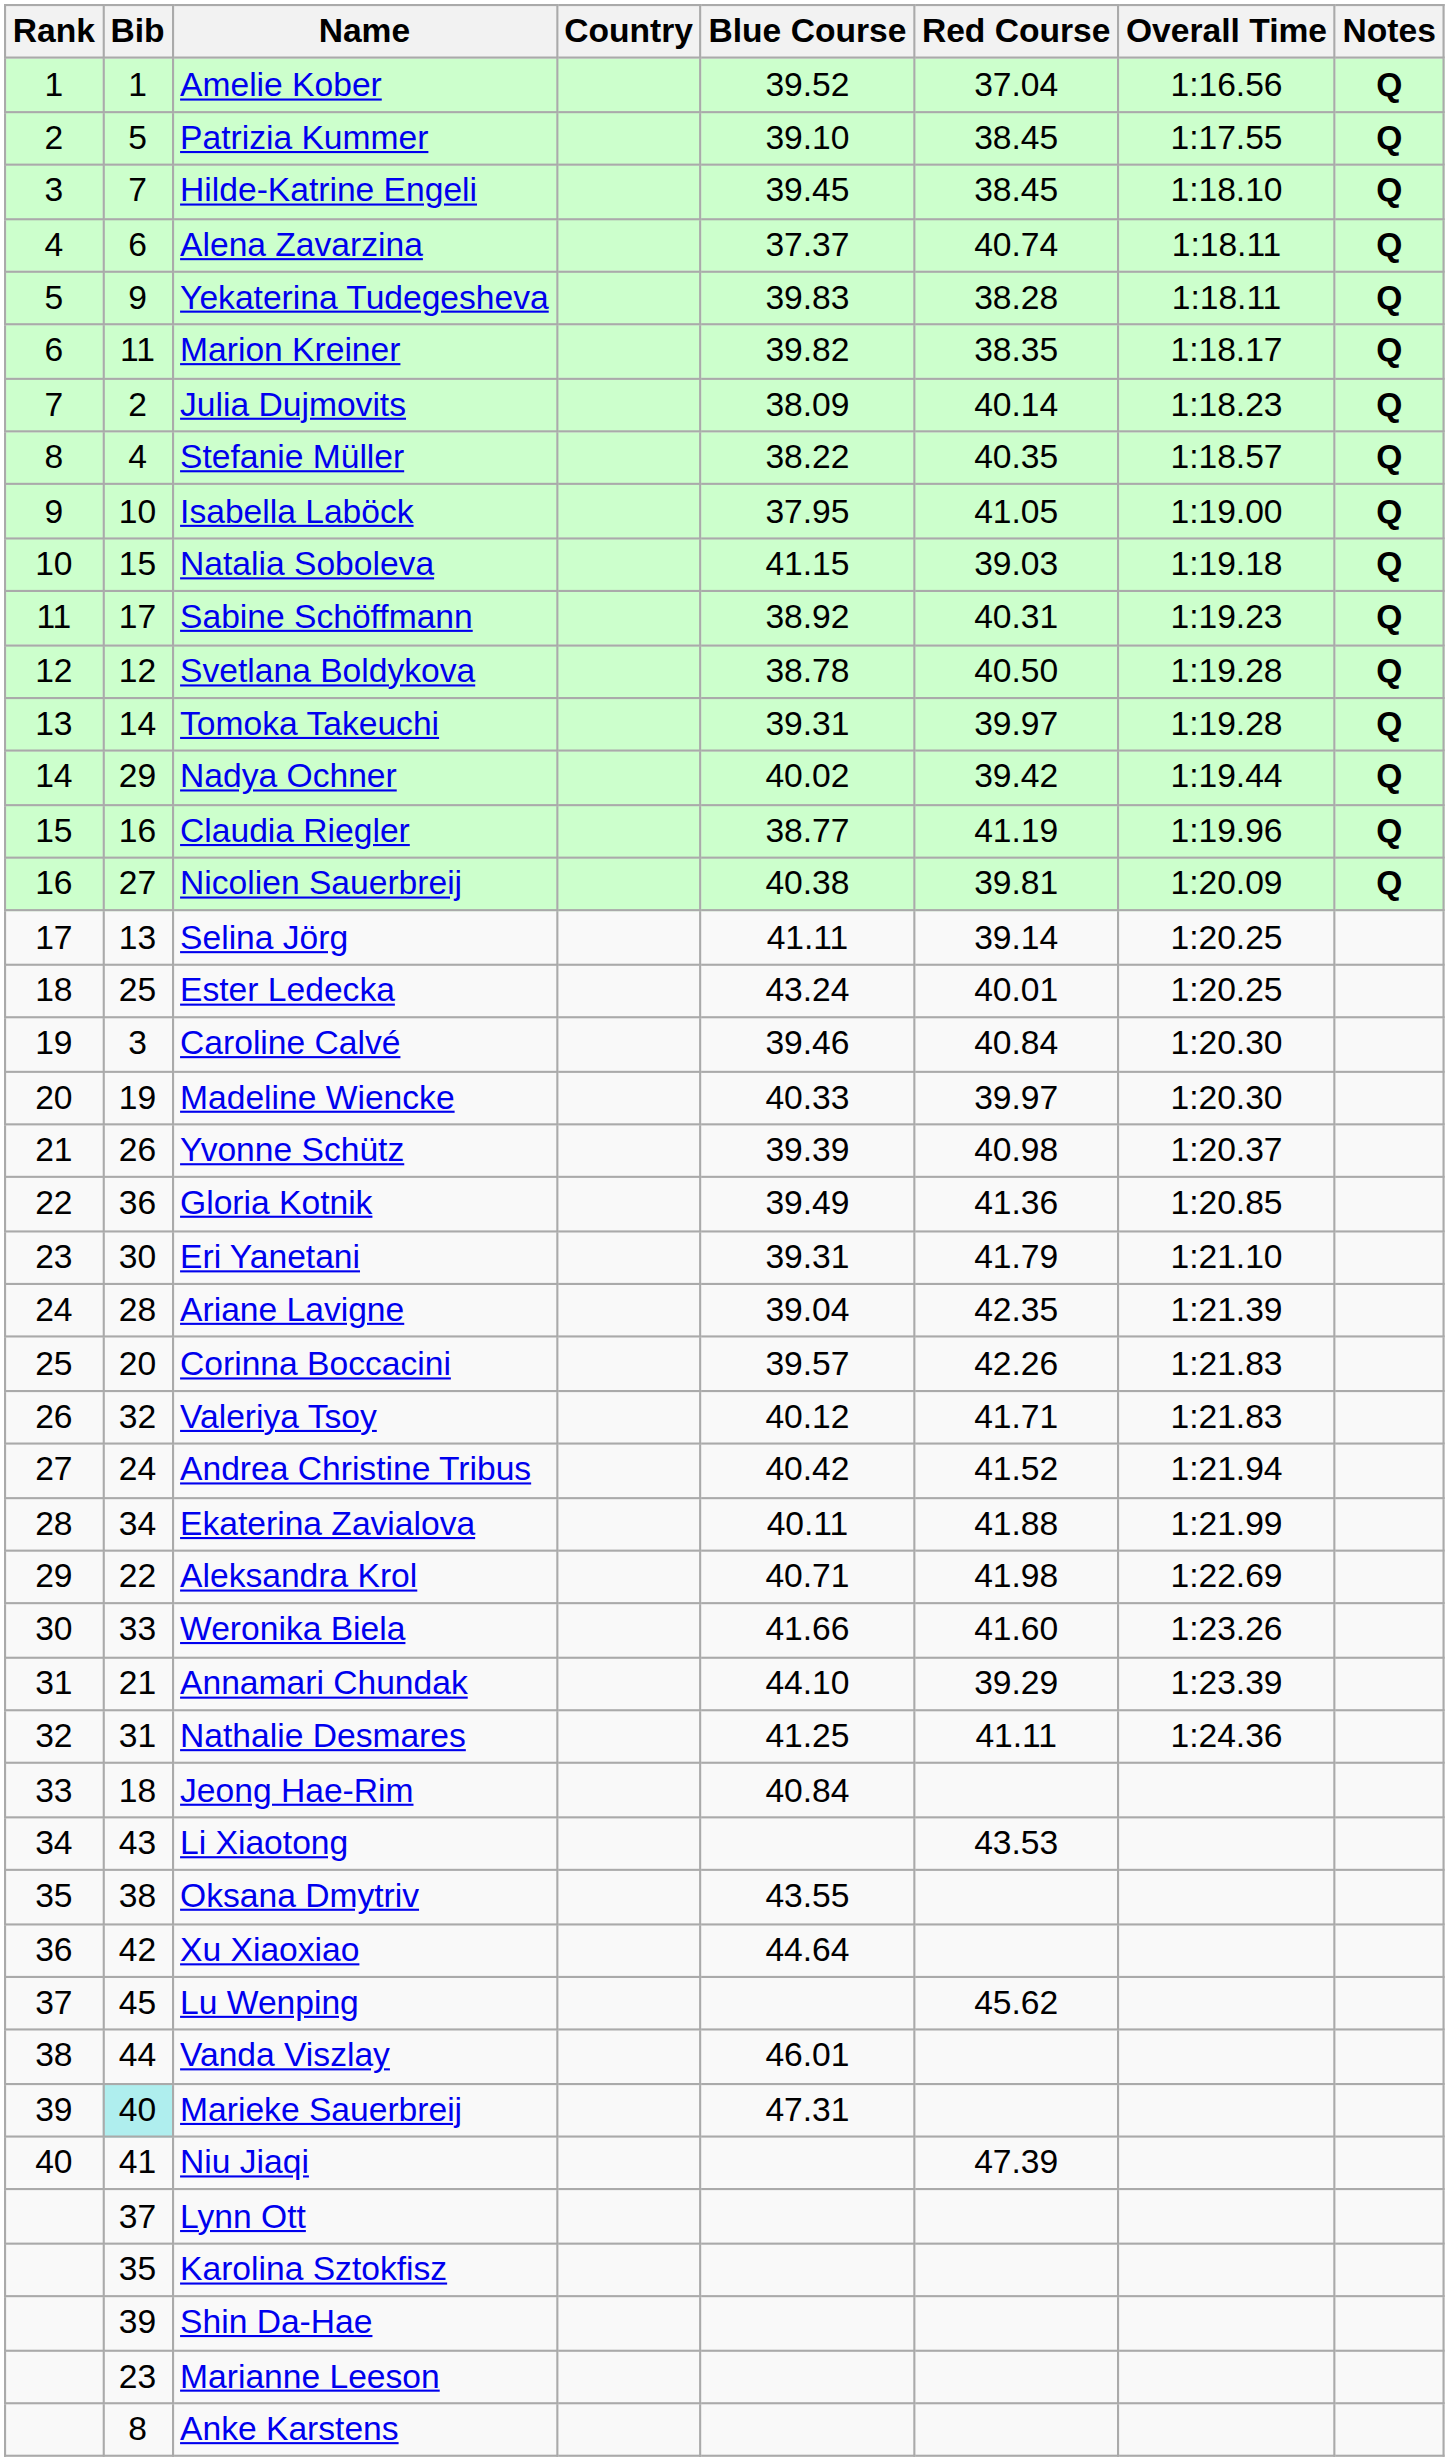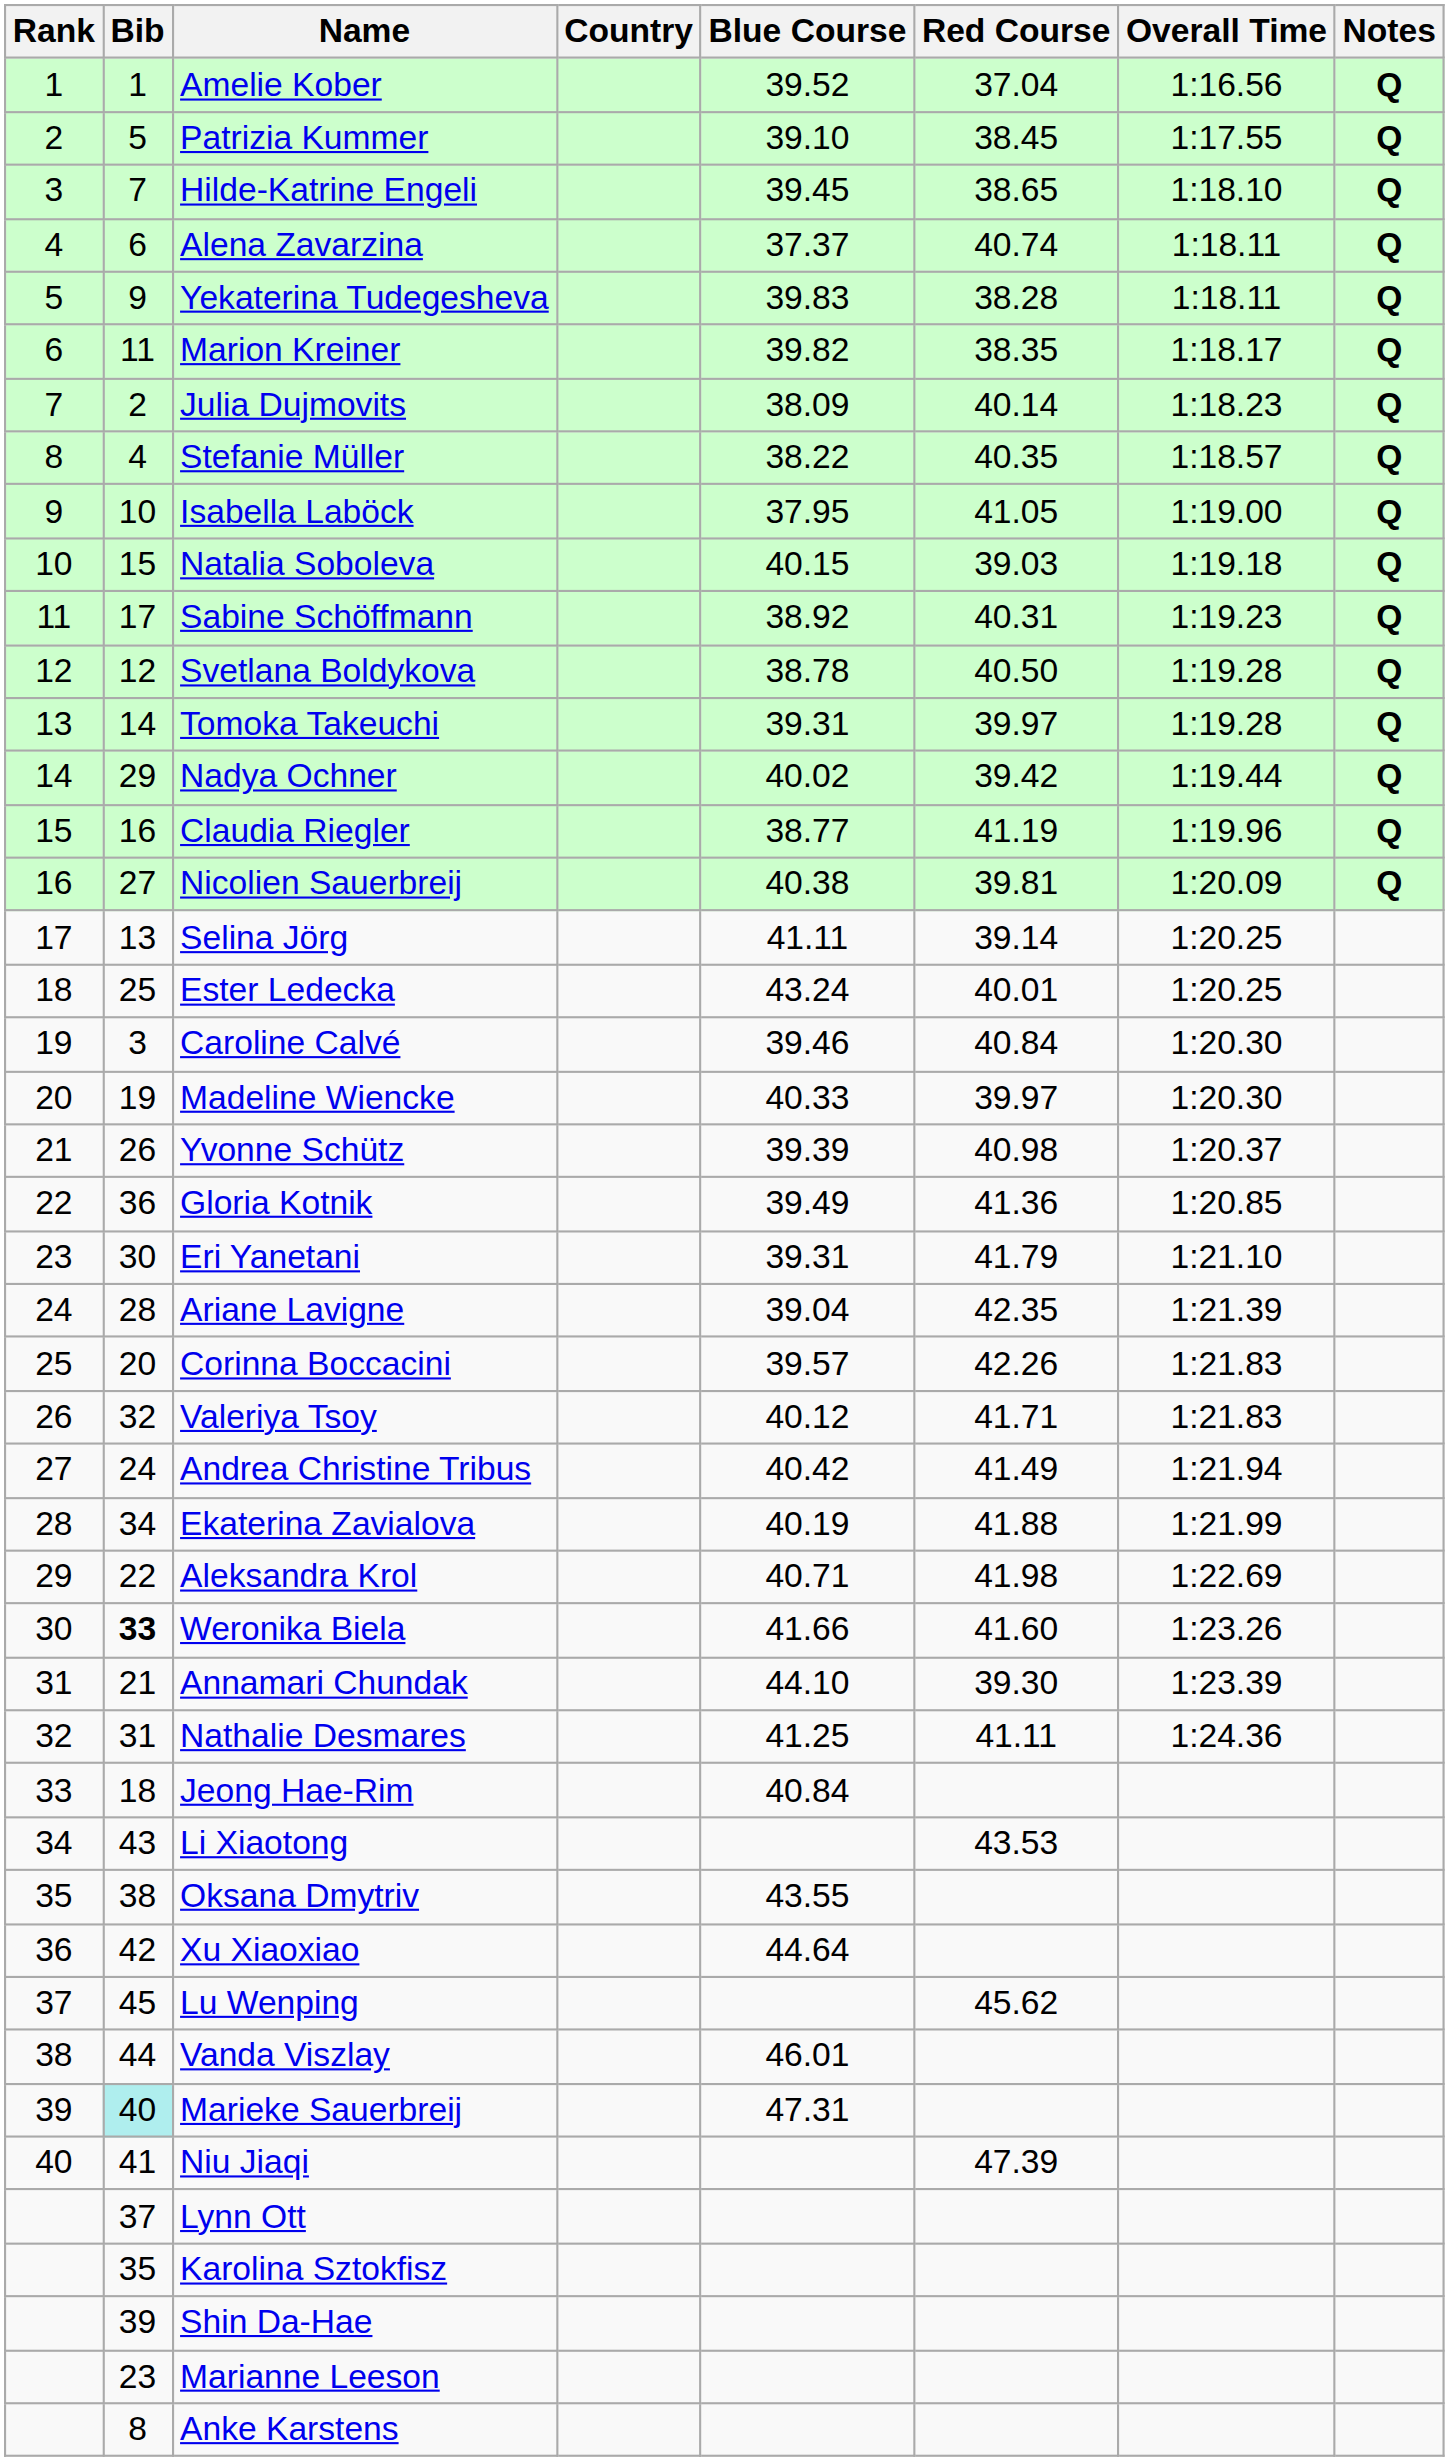 <table class="wikitable sortable" style="text-align:center">
 <tr>
 <th>Rank</th>
 <th>Bib</th>
 <th>Name</th>
 <th>Country</th>
 <th>Blue Course</th>
 <th>Red Course</th>
 <th>Overall Time</th>
 <th>Notes</th>
 </tr>
 <tr bgcolor="#ccffcc">
 <td>1</td>
 <td>1</td>
 <td align=left><a href='#'>Amelie Kober</a></td>
 <td align=left></td>
 <td>39.52</td>
 <td>37.04</td>
 <td>1:16.56</td>
 <td><strong>Q</strong></td>
 </tr>
 <tr bgcolor="#ccffcc">
 <td>2</td>
 <td>5</td>
 <td align=left><a href='#'>Patrizia Kummer</a></td>
 <td align=left></td>
 <td>39.10</td>
 <td>38.45</td>
 <td>1:17.55</td>
 <td><strong>Q</strong></td>
 </tr>
 <tr bgcolor="#ccffcc">
 <td>3</td>
 <td>7</td>
 <td align=left><a href='#'>Hilde-Katrine Engeli</a></td>
 <td align=left></td>
 <td>39.45</td>
-<td>38.45</td>
+<td>38.65</td>
 <td>1:18.10</td>
 <td><strong>Q</strong></td>
 </tr>
 <tr bgcolor="#ccffcc">
 <td>4</td>
 <td>6</td>
 <td align=left><a href='#'>Alena Zavarzina</a></td>
 <td align=left></td>
 <td>37.37</td>
 <td>40.74</td>
 <td>1:18.11</td>
 <td><strong>Q</strong></td>
 </tr>
 <tr bgcolor="#ccffcc">
 <td>5</td>
 <td>9</td>
 <td align=left><a href='#'>Yekaterina Tudegesheva</a></td>
 <td align=left></td>
 <td>39.83</td>
 <td>38.28</td>
 <td>1:18.11</td>
 <td><strong>Q</strong></td>
 </tr>
 <tr bgcolor="#ccffcc">
 <td>6</td>
 <td>11</td>
 <td align=left><a href='#'>Marion Kreiner</a></td>
 <td align=left></td>
 <td>39.82</td>
 <td>38.35</td>
 <td>1:18.17</td>
 <td><strong>Q</strong></td>
 </tr>
 <tr bgcolor="#ccffcc">
 <td>7</td>
 <td>2</td>
 <td align=left><a href='#'>Julia Dujmovits</a></td>
 <td align=left></td>
 <td>38.09</td>
 <td>40.14</td>
 <td>1:18.23</td>
 <td><strong>Q</strong></td>
 </tr>
 <tr bgcolor="#ccffcc">
 <td>8</td>
 <td>4</td>
 <td align=left><a href='#'>Stefanie Müller</a></td>
 <td align=left></td>
 <td>38.22</td>
 <td>40.35</td>
 <td>1:18.57</td>
 <td><strong>Q</strong></td>
 </tr>
 <tr bgcolor="#ccffcc">
 <td>9</td>
 <td>10</td>
 <td align=left><a href='#'>Isabella Laböck</a></td>
 <td align=left></td>
 <td>37.95</td>
 <td>41.05</td>
 <td>1:19.00</td>
 <td><strong>Q</strong></td>
 </tr>
 <tr bgcolor="#ccffcc">
 <td>10</td>
 <td>15</td>
 <td align=left><a href='#'>Natalia Soboleva</a></td>
 <td align=left></td>
-<td>41.15</td>
+<td>40.15</td>
 <td>39.03</td>
 <td>1:19.18</td>
 <td><strong>Q</strong></td>
 </tr>
 <tr bgcolor="#ccffcc">
 <td>11</td>
 <td>17</td>
 <td align=left><a href='#'>Sabine Schöffmann</a></td>
 <td align=left></td>
 <td>38.92</td>
 <td>40.31</td>
 <td>1:19.23</td>
 <td><strong>Q</strong></td>
 </tr>
 <tr bgcolor="#ccffcc">
 <td>12</td>
 <td>12</td>
 <td align=left><a href='#'>Svetlana Boldykova</a></td>
 <td align=left></td>
 <td>38.78</td>
 <td>40.50</td>
 <td>1:19.28</td>
 <td><strong>Q</strong></td>
 </tr>
 <tr bgcolor="#ccffcc">
 <td>13</td>
 <td>14</td>
 <td align=left><a href='#'>Tomoka Takeuchi</a></td>
 <td align=left></td>
 <td>39.31</td>
 <td>39.97</td>
 <td>1:19.28</td>
 <td><strong>Q</strong></td>
 </tr>
 <tr bgcolor="#ccffcc">
 <td>14</td>
 <td>29</td>
 <td align=left><a href='#'>Nadya Ochner</a></td>
 <td align=left></td>
 <td>40.02</td>
 <td>39.42</td>
 <td>1:19.44</td>
 <td><strong>Q</strong></td>
 </tr>
 <tr bgcolor="#ccffcc">
 <td>15</td>
 <td>16</td>
 <td align=left><a href='#'>Claudia Riegler</a></td>
 <td align=left></td>
 <td>38.77</td>
 <td>41.19</td>
 <td>1:19.96</td>
 <td><strong>Q</strong></td>
 </tr>
 <tr bgcolor="#ccffcc">
 <td>16</td>
 <td>27</td>
 <td align=left><a href='#'>Nicolien Sauerbreij</a></td>
 <td align=left></td>
 <td>40.38</td>
 <td>39.81</td>
 <td>1:20.09</td>
 <td><strong>Q</strong></td>
 </tr>
 <tr>
 <td>17</td>
 <td>13</td>
 <td align=left><a href='#'>Selina Jörg</a></td>
 <td align=left></td>
 <td>41.11</td>
 <td>39.14</td>
 <td>1:20.25</td>
 <td></td>
 </tr>
 <tr>
 <td>18</td>
 <td>25</td>
 <td align=left><a href='#'>Ester Ledecka</a></td>
 <td align=left></td>
 <td>43.24</td>
 <td>40.01</td>
 <td>1:20.25</td>
 <td></td>
 </tr>
 <tr>
 <td>19</td>
 <td>3</td>
 <td align=left><a href='#'>Caroline Calvé</a></td>
 <td align=left></td>
 <td>39.46</td>
 <td>40.84</td>
 <td>1:20.30</td>
 <td></td>
 </tr>
 <tr>
 <td>20</td>
 <td>19</td>
 <td align=left><a href='#'>Madeline Wiencke</a></td>
 <td align=left></td>
 <td>40.33</td>
 <td>39.97</td>
 <td>1:20.30</td>
 <td></td>
 </tr>
 <tr>
 <td>21</td>
 <td>26</td>
 <td align=left><a href='#'>Yvonne Schütz</a></td>
 <td align=left></td>
 <td>39.39</td>
 <td>40.98</td>
 <td>1:20.37</td>
 <td></td>
 </tr>
 <tr>
 <td>22</td>
 <td>36</td>
 <td align=left><a href='#'>Gloria Kotnik</a></td>
 <td align=left></td>
 <td>39.49</td>
 <td>41.36</td>
 <td>1:20.85</td>
 <td></td>
 </tr>
 <tr>
 <td>23</td>
 <td>30</td>
 <td align=left><a href='#'>Eri Yanetani</a></td>
 <td align=left></td>
 <td>39.31</td>
 <td>41.79</td>
 <td>1:21.10</td>
 <td></td>
 </tr>
 <tr>
 <td>24</td>
 <td>28</td>
 <td align=left><a href='#'>Ariane Lavigne</a></td>
 <td align=left></td>
 <td>39.04</td>
 <td>42.35</td>
 <td>1:21.39</td>
 <td></td>
 </tr>
 <tr>
 <td>25</td>
 <td>20</td>
 <td align=left><a href='#'>Corinna Boccacini</a></td>
 <td align=left></td>
 <td>39.57</td>
 <td>42.26</td>
 <td>1:21.83</td>
 <td></td>
 </tr>
 <tr>
 <td>26</td>
 <td>32</td>
 <td align=left><a href='#'>Valeriya Tsoy</a></td>
 <td align=left></td>
 <td>40.12</td>
 <td>41.71</td>
 <td>1:21.83</td>
 <td></td>
 </tr>
 <tr>
 <td>27</td>
 <td>24</td>
 <td align=left><a href='#'>Andrea Christine Tribus</a></td>
 <td align=left></td>
 <td>40.42</td>
-<td>41.52</td>
+<td>41.49</td>
 <td>1:21.94</td>
 <td></td>
 </tr>
 <tr>
 <td>28</td>
 <td>34</td>
 <td align=left><a href='#'>Ekaterina Zavialova</a></td>
 <td align=left></td>
-<td>40.11</td>
+<td>40.19</td>
 <td>41.88</td>
 <td>1:21.99</td>
 <td></td>
 </tr>
 <tr>
 <td>29</td>
 <td>22</td>
 <td align=left><a href='#'>Aleksandra Krol</a></td>
 <td align=left></td>
 <td>40.71</td>
 <td>41.98</td>
 <td>1:22.69</td>
 <td></td>
 </tr>
 <tr>
 <td>30</td>
-<td>33</td>
+<td><strong>33</strong></td>
 <td align=left><a href='#'>Weronika Biela</a></td>
 <td align=left></td>
 <td>41.66</td>
 <td>41.60</td>
 <td>1:23.26</td>
 <td></td>
 </tr>
 <tr>
 <td>31</td>
 <td>21</td>
 <td align=left><a href='#'>Annamari Chundak</a></td>
 <td align=left></td>
 <td>44.10</td>
-<td>39.29</td>
+<td>39.30</td>
 <td>1:23.39</td>
 <td></td>
 </tr>
 <tr>
 <td>32</td>
 <td>31</td>
 <td align=left><a href='#'>Nathalie Desmares</a></td>
 <td align=left></td>
 <td>41.25</td>
 <td>41.11</td>
 <td>1:24.36</td>
 <td></td>
 </tr>
 <tr>
 <td>33</td>
 <td>18</td>
 <td align=left><a href='#'>Jeong Hae-Rim</a></td>
 <td align=left></td>
 <td>40.84</td>
 <td></td>
 <td></td>
 <td></td>
 </tr>
 <tr>
 <td>34</td>
 <td>43</td>
 <td align=left><a href='#'>Li Xiaotong</a></td>
 <td align=left></td>
 <td></td>
 <td>43.53</td>
 <td></td>
 <td></td>
 </tr>
 <tr>
 <td>35</td>
 <td>38</td>
 <td align=left><a href='#'>Oksana Dmytriv</a></td>
 <td align=left></td>
 <td>43.55</td>
 <td></td>
 <td></td>
 <td></td>
 </tr>
 <tr>
 <td>36</td>
 <td>42</td>
 <td align=left><a href='#'>Xu Xiaoxiao</a></td>
 <td align=left></td>
 <td>44.64</td>
 <td></td>
 <td></td>
 <td></td>
 </tr>
 <tr>
 <td>37</td>
 <td>45</td>
 <td align=left><a href='#'>Lu Wenping</a></td>
 <td align=left></td>
 <td></td>
 <td>45.62</td>
 <td></td>
 <td></td>
 </tr>
 <tr>
 <td>38</td>
 <td>44</td>
 <td align=left><a href='#'>Vanda Viszlay</a></td>
 <td align=left></td>
 <td>46.01</td>
 <td></td>
 <td></td>
 <td></td>
 </tr>
 <tr>
 <td>39</td>
 <td style="background: paleturquoise;">40</td>
 <td align=left><a href='#'>Marieke Sauerbreij</a></td>
 <td align=left></td>
 <td>47.31</td>
 <td></td>
 <td></td>
 <td></td>
 </tr>
 <tr>
 <td>40</td>
 <td>41</td>
 <td align=left><a href='#'>Niu Jiaqi</a></td>
 <td align=left></td>
 <td></td>
 <td>47.39</td>
 <td></td>
 <td></td>
 </tr>
 <tr>
 <td></td>
 <td>37</td>
 <td align=left><a href='#'>Lynn Ott</a></td>
 <td align=left></td>
 <td></td>
 <td></td>
 <td></td>
 <td></td>
 </tr>
 <tr>
 <td></td>
 <td>35</td>
 <td align=left><a href='#'>Karolina Sztokfisz</a></td>
 <td align=left></td>
 <td></td>
 <td></td>
 <td></td>
 <td></td>
 </tr>
 <tr>
 <td></td>
 <td>39</td>
 <td align=left><a href='#'>Shin Da-Hae</a></td>
 <td align=left></td>
 <td></td>
 <td></td>
 <td></td>
 <td></td>
 </tr>
 <tr>
 <td></td>
 <td>23</td>
 <td align=left><a href='#'>Marianne Leeson</a></td>
 <td align=left></td>
 <td></td>
 <td></td>
 <td></td>
 <td></td>
 </tr>
 <tr>
 <td></td>
 <td>8</td>
 <td align=left><a href='#'>Anke Karstens</a></td>
 <td align=left></td>
 <td></td>
 <td></td>
 <td></td>
 <td></td>
 </tr>
 </table>
